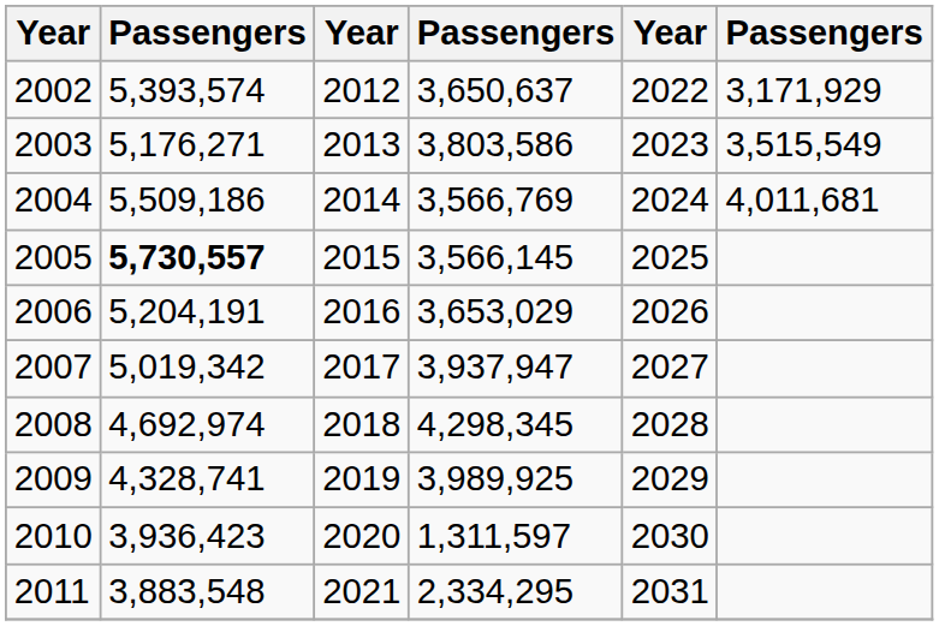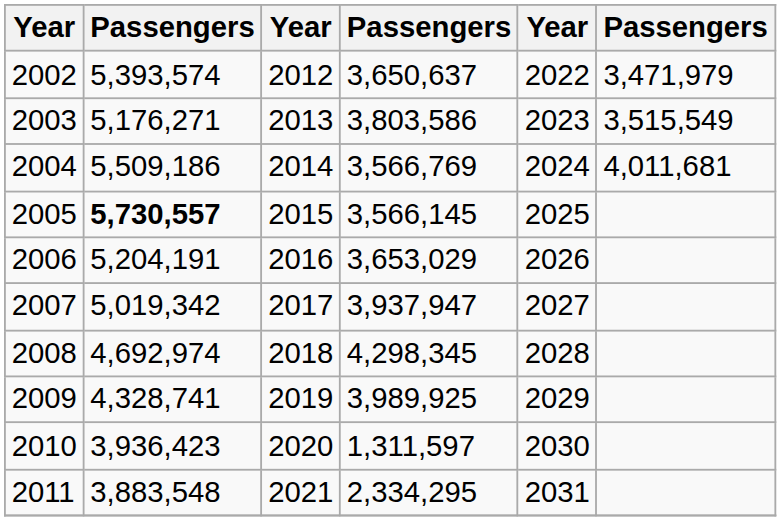 <table class="wikitable">
 <tr>
 <th>Year</th>
 <th>Passengers</th>
 <th>Year</th>
 <th>Passengers</th>
 <th>Year</th>
 <th>Passengers</th>
 </tr>
 <tr>
 <td>2002</td>
 <td>5,393,574</td>
 <td>2012</td>
 <td>3,650,637</td>
 <td>2022</td>
-<td>3,171,929</td>
+<td>3,471,979</td>
 </tr>
 <tr>
 <td>2003</td>
 <td>5,176,271</td>
 <td>2013</td>
 <td>3,803,586</td>
 <td>2023</td>
 <td>3,515,549</td>
 </tr>
 <tr>
 <td>2004</td>
 <td>5,509,186</td>
 <td>2014</td>
 <td>3,566,769</td>
 <td>2024</td>
 <td>4,011,681</td>
 </tr>
 <tr>
 <td>2005</td>
 <td><strong>5,730,557</strong></td>
 <td>2015</td>
 <td>3,566,145</td>
 <td>2025</td>
 <td></td>
 </tr>
 <tr>
 <td>2006</td>
 <td>5,204,191</td>
 <td>2016</td>
 <td>3,653,029</td>
 <td>2026</td>
 <td></td>
 </tr>
 <tr>
 <td>2007</td>
 <td>5,019,342</td>
 <td>2017</td>
 <td>3,937,947</td>
 <td>2027</td>
 <td></td>
 </tr>
 <tr>
 <td>2008</td>
 <td>4,692,974</td>
 <td>2018</td>
 <td>4,298,345</td>
 <td>2028</td>
 <td></td>
 </tr>
 <tr>
 <td>2009</td>
 <td>4,328,741</td>
 <td>2019</td>
 <td>3,989,925</td>
 <td>2029</td>
 <td></td>
 </tr>
 <tr>
 <td>2010</td>
 <td>3,936,423</td>
 <td>2020</td>
 <td>1,311,597</td>
 <td>2030</td>
 <td></td>
 </tr>
 <tr>
 <td>2011</td>
 <td>3,883,548</td>
 <td>2021</td>
 <td>2,334,295</td>
 <td>2031</td>
 <td></td>
 </tr>
 <tr>
 </tr>
 </table>
